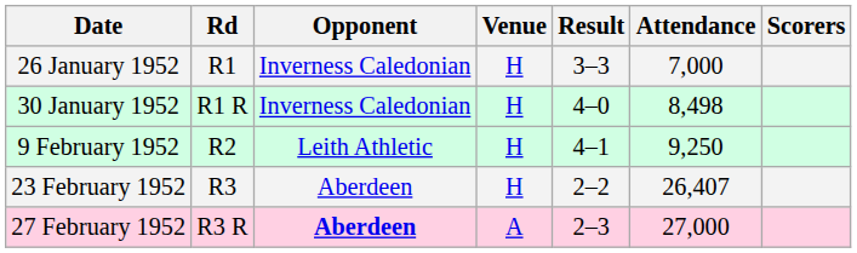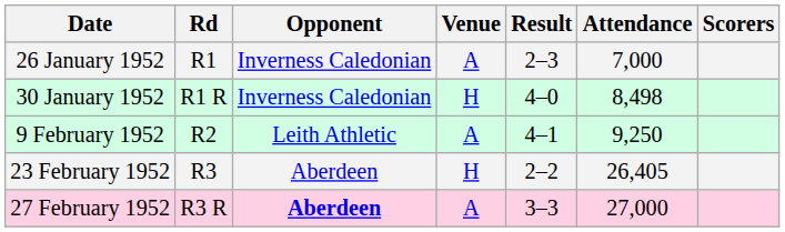 <table class="wikitable sortable" style="font-size:95%; text-align:center">
 <tr>
 <th>Date</th>
 <th>Rd</th>
 <th>Opponent</th>
 <th>Venue</th>
 <th>Result</th>
 <th>Attendance</th>
 <th>Scorers</th>
 </tr>
 <tr bgcolor = "#f3f3f3">
 <td>26 January 1952</td>
 <td>R1</td>
 <td><a href='#'>Inverness Caledonian</a></td>
-<td><a href='#'>H</a></td>
-<td>3–3</td>
+<td><a href='#'>A</a></td>
+<td>2–3</td>
 <td>7,000</td>
 <td></td>
 </tr>
 <tr bgcolor = "#d0ffe3">
 <td>30 January 1952</td>
 <td>R1 R</td>
 <td><a href='#'>Inverness Caledonian</a></td>
 <td><a href='#'>H</a></td>
 <td>4–0</td>
 <td>8,498</td>
 <td></td>
 </tr>
 <tr bgcolor = "#d0ffe3">
 <td>9 February 1952</td>
 <td>R2</td>
 <td><a href='#'>Leith Athletic</a></td>
-<td><a href='#'>H</a></td>
+<td><a href='#'>A</a></td>
 <td>4–1</td>
 <td>9,250</td>
 <td></td>
 </tr>
 <tr bgcolor = "#f3f3f3">
 <td>23 February 1952</td>
 <td>R3</td>
 <td><a href='#'>Aberdeen</a></td>
 <td><a href='#'>H</a></td>
 <td>2–2</td>
-<td>26,407</td>
+<td>26,405</td>
 <td></td>
 </tr>
 <tr bgcolor = "#ffd0e3">
 <td>27 February 1952</td>
 <td>R3 R</td>
 <td><strong><a href='#'>Aberdeen</a></strong></td>
 <td><a href='#'>A</a></td>
-<td>2–3</td>
+<td>3–3</td>
 <td>27,000</td>
 <td></td>
 </tr>
 </table>
